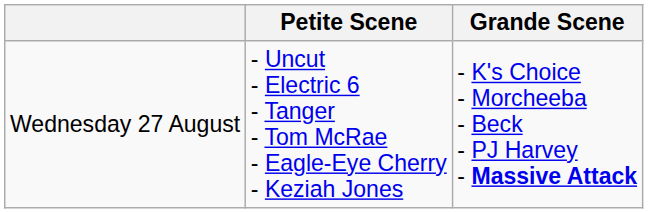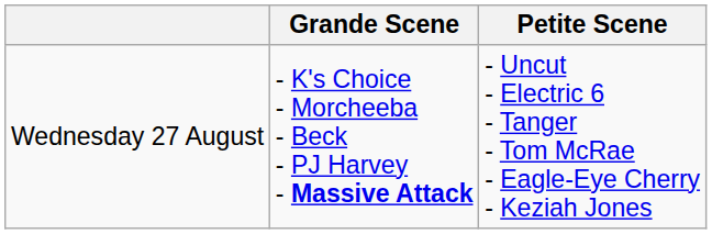 <table class="wikitable">
 <tr>
 <th></th>
+<th>Grande Scene</th>
 <th>Petite Scene</th>
-<th>Grande Scene</th>
 </tr>
 <tr>
 <td>Wednesday 27 August</td>
+<td>- <a href='#'>K's Choice</a><br>- <a href='#'>Morcheeba</a><br>- <a href='#'>Beck</a><br>- <a href='#'>PJ Harvey</a><br>- <strong><a href='#'>Massive Attack</a></strong></td>
 <td>- <a href='#'>Uncut</a><br>- <a href='#'>Electric 6</a><br>- <a href='#'>Tanger</a><br>- <a href='#'>Tom McRae</a><br>- <a href='#'>Eagle-Eye Cherry</a><br>- <a href='#'>Keziah Jones</a></td>
-<td>- <a href='#'>K's Choice</a><br>- <a href='#'>Morcheeba</a><br>- <a href='#'>Beck</a><br>- <a href='#'>PJ Harvey</a><br>- <strong><a href='#'>Massive Attack</a></strong></td>
 </tr>
 </table>
